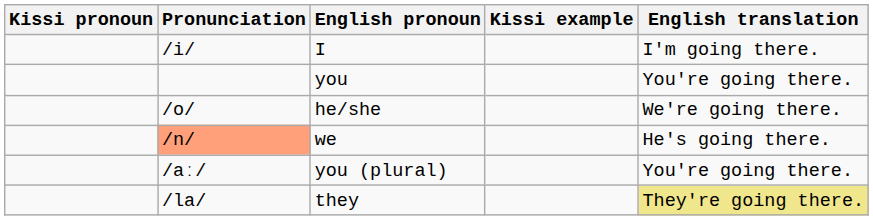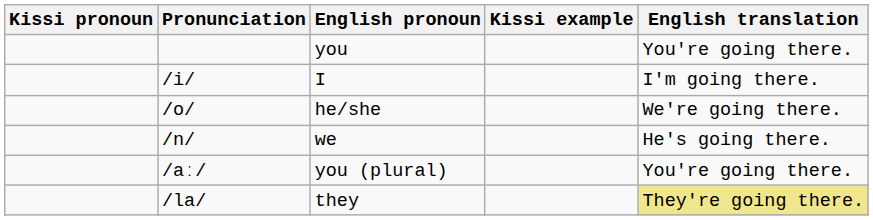 <table class="wikitable">
 <tr>
 <th>Kissi pronoun</th>
 <th>Pronunciation</th>
 <th>English pronoun</th>
 <th>Kissi example</th>
 <th>English translation</th>
 </tr>
 <tr>
 <td></td>
+<td></td>
+<td>you</td>
+<td></td>
+<td>You're going there.</td>
+</tr>
+<tr>
+<td></td>
 <td>/i/</td>
 <td>I</td>
 <td></td>
 <td>I'm going there.</td>
-</tr>
-<tr>
-<td></td>
-<td></td>
-<td>you</td>
-<td></td>
-<td>You're going there.</td>
 </tr>
 <tr>
 <td></td>
 <td>/o/</td>
 <td>he/she</td>
 <td></td>
 <td>We're going there.</td>
 </tr>
 <tr>
 <td></td>
-<td style="background: lightsalmon;">/n/</td>
+<td>/n/</td>
 <td>we</td>
 <td></td>
 <td>He's going there.</td>
 </tr>
 <tr>
 <td></td>
 <td>/aː/</td>
 <td>you (plural)</td>
 <td></td>
 <td>You're going there.</td>
 </tr>
 <tr>
 <td></td>
 <td>/la/</td>
 <td>they</td>
 <td></td>
 <td style="background: khaki;">They're going there.</td>
 </tr>
 </table>
